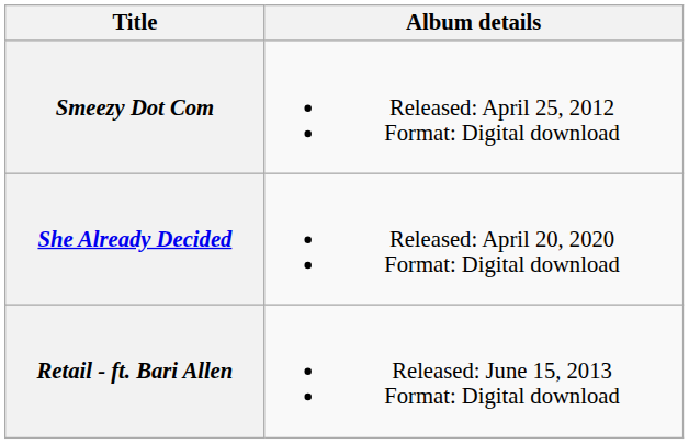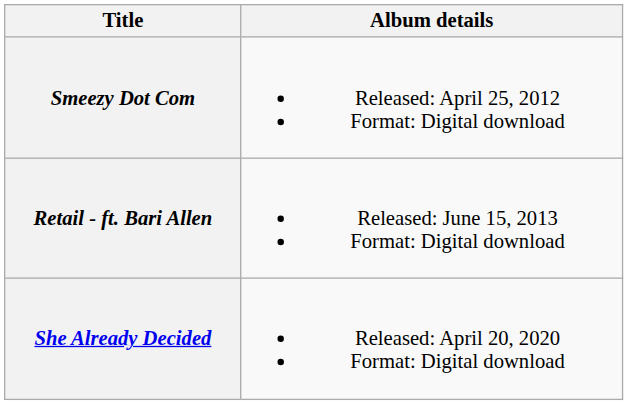 <table class="wikitable plainrowheaders" style="text-align:center;">
 <tr>
 <th scope="col" style="width:11em;">Title</th>
 <th scope="col" style="width:18em;">Album details</th>
 </tr>
 <tr>
 <th scope="row"><em>Smeezy Dot Com</em></th>
 <td><br><ul><li>Released: April 25, 2012</li><li>Format: Digital download</li></ul></td>
 </tr>
 <tr>
+<th scope="row"><em>Retail - ft. Bari Allen</em></th>
+<td><br><ul><li>Released: June 15, 2013</li><li>Format: Digital download</li></ul></td>
+</tr>
+<tr>
 <th scope="row"><em><a href='#'>She Already Decided</a></em></th>
 <td><br><ul><li>Released: April 20, 2020</li><li>Format: Digital download</li></ul></td>
 </tr>
-<tr>
-<th scope="row"><em>Retail - ft. Bari Allen</em></th>
-<td><br><ul><li>Released: June 15, 2013</li><li>Format: Digital download</li></ul></td>
-</tr>
 </table>
